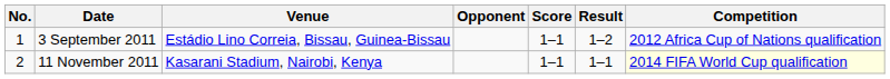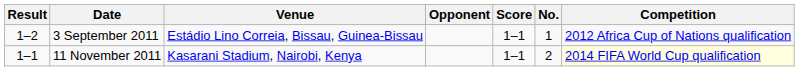 <table class="wikitable sortable">
 <tr>
-<th scope="col">No.</th>
+<th scope="col">Result</th>
 <th scope="col">Date</th>
 <th scope="col">Venue</th>
 <th scope="col">Opponent</th>
 <th scope="col">Score</th>
-<th scope="col">Result</th>
+<th scope="col">No.</th>
 <th scope="col">Competition</th>
 </tr>
 <tr>
-<td align="center">1</td>
+<td align="center">1–2</td>
 <td>3 September 2011</td>
 <td><a href='#'>Estádio Lino Correia</a>, <a href='#'>Bissau</a>, <a href='#'>Guinea-Bissau</a></td>
 <td></td>
 <td align="center">1–1</td>
-<td align="center">1–2</td>
+<td align="center">1</td>
 <td><a href='#'>2012 Africa Cup of Nations qualification</a></td>
 </tr>
 <tr>
-<td align="center">2</td>
+<td align="center">1–1</td>
 <td>11 November 2011</td>
 <td><a href='#'>Kasarani Stadium</a>, <a href='#'>Nairobi</a>, <a href='#'>Kenya</a></td>
 <td></td>
 <td align="center">1–1</td>
-<td align="center">1–1</td>
+<td align="center">2</td>
 <td style="background: lightyellow;"><a href='#'>2014 FIFA World Cup qualification</a></td>
 </tr>
 </table>
